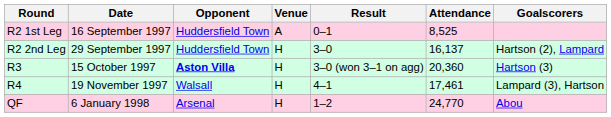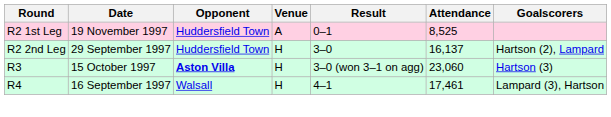 <table class="wikitable">
 <tr>
 <th>Round</th>
 <th>Date</th>
 <th>Opponent</th>
 <th>Venue</th>
 <th>Result</th>
 <th>Attendance</th>
 <th>Goalscorers</th>
 </tr>
 <tr style="background-color: #ffd0e3;">
 <td>R2 1st Leg</td>
-<td>16 September 1997</td>
+<td>19 November 1997</td>
 <td><a href='#'>Huddersfield Town</a></td>
 <td>A</td>
 <td>0–1</td>
 <td>8,525</td>
 <td></td>
 </tr>
 <tr style="background-color: #d0ffe3;">
 <td>R2 2nd Leg</td>
 <td>29 September 1997</td>
 <td><a href='#'>Huddersfield Town</a></td>
 <td>H</td>
 <td>3–0</td>
 <td>16,137</td>
 <td>Hartson (2), <a href='#'>Lampard</a></td>
 </tr>
 <tr style="background-color: #d0ffe3;">
 <td>R3</td>
 <td>15 October 1997</td>
 <td><strong><a href='#'>Aston Villa</a></strong></td>
 <td>H</td>
 <td>3–0 (won 3–1 on agg)</td>
-<td>20,360</td>
+<td>23,060</td>
 <td><a href='#'>Hartson</a> (3)</td>
 </tr>
 <tr style="background-color: #d0ffe3;">
 <td>R4</td>
-<td>19 November 1997</td>
+<td>16 September 1997</td>
 <td><a href='#'>Walsall</a></td>
 <td>H</td>
 <td>4–1</td>
 <td>17,461</td>
 <td>Lampard (3), Hartson</td>
 </tr>
-<tr style="background-color: #ffd0e3;">
-<td>QF</td>
-<td>6 January 1998</td>
-<td><a href='#'>Arsenal</a></td>
-<td>H</td>
-<td>1–2</td>
-<td>24,770</td>
-<td><a href='#'>Abou</a></td>
-</tr>
 </table>
